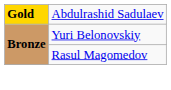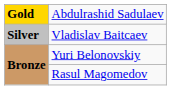 <table class="wikitable">
 <tr>
 <td bgcolor="gold"><strong>Gold</strong></td>
 <td> <a href='#'>Abdulrashid Sadulaev</a></td>
+</tr>
+<tr>
+<td bgcolor="silver"><strong>Silver</strong></td>
+<td> <a href='#'>Vladislav Baitcaev</a></td>
 </tr>
 <tr>
 <td rowspan="2" bgcolor="#cc9966"><strong>Bronze</strong></td>
 <td> <a href='#'>Yuri Belonovskiy</a></td>
 </tr>
 <tr>
 <td> <a href='#'>Rasul Magomedov</a></td>
 </tr>
 </table>
